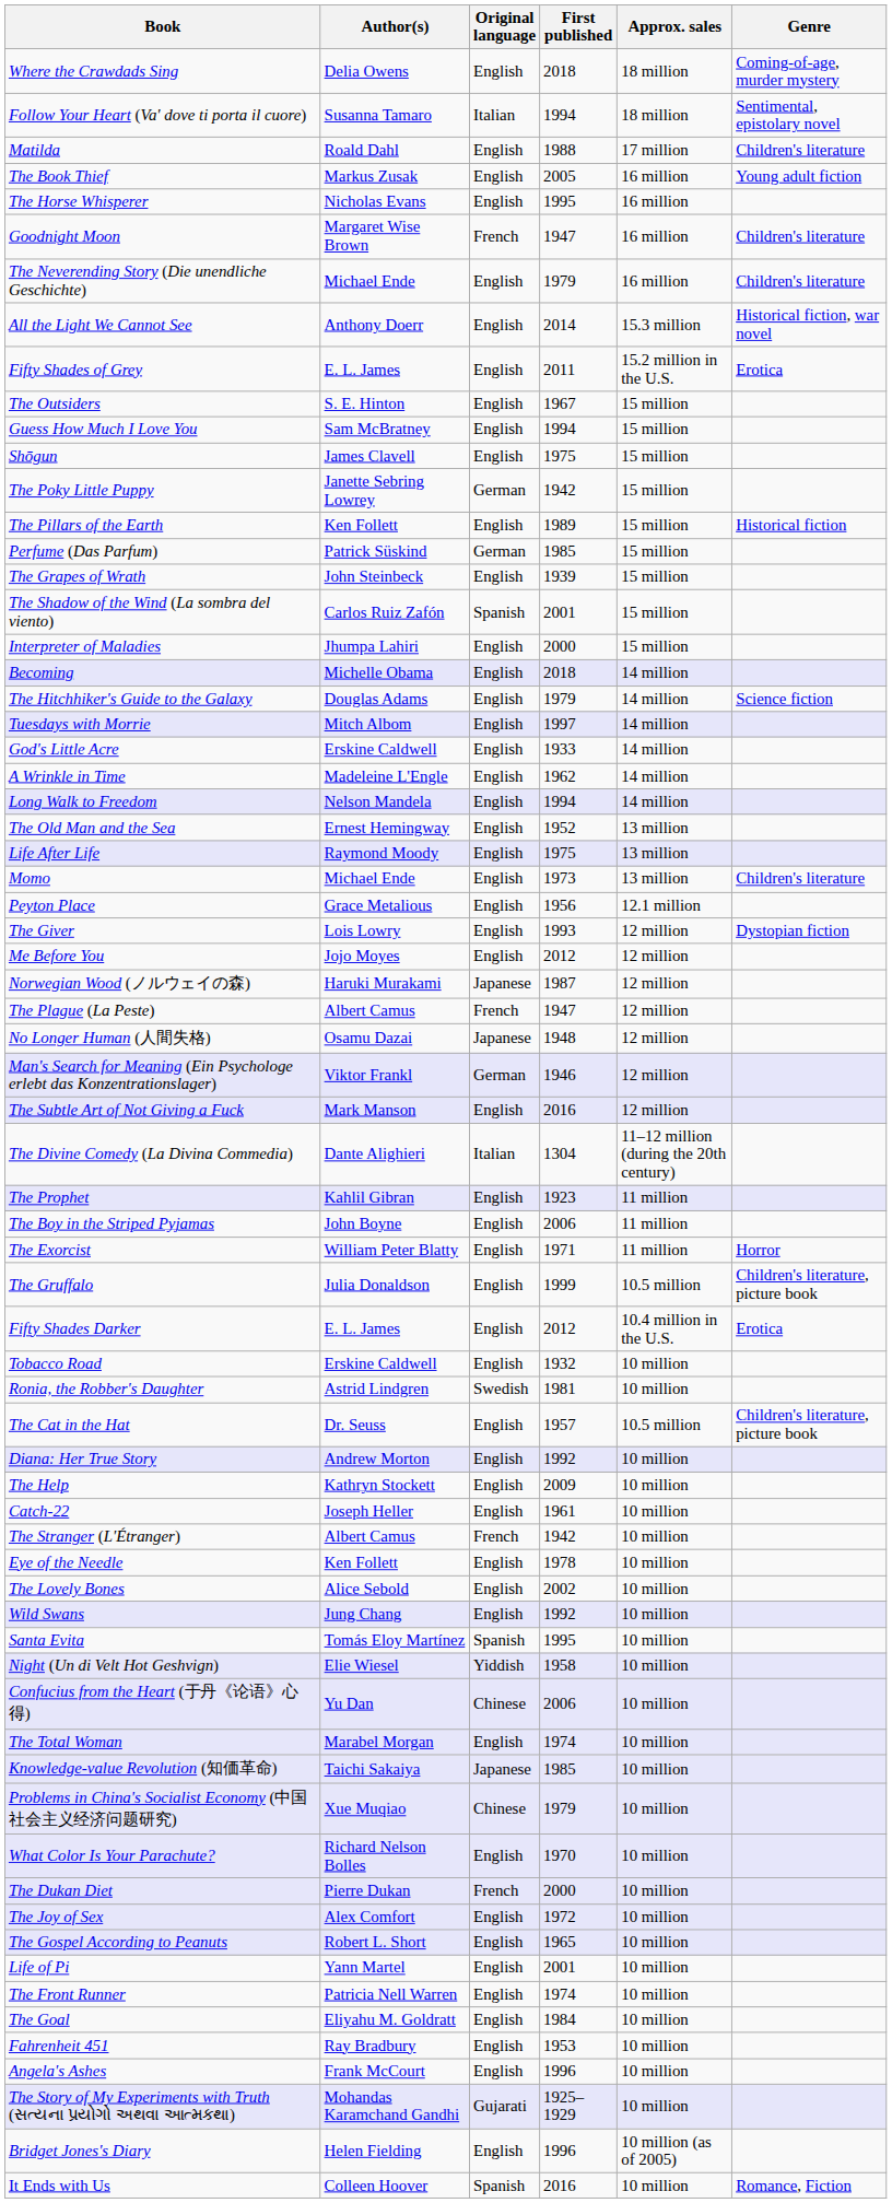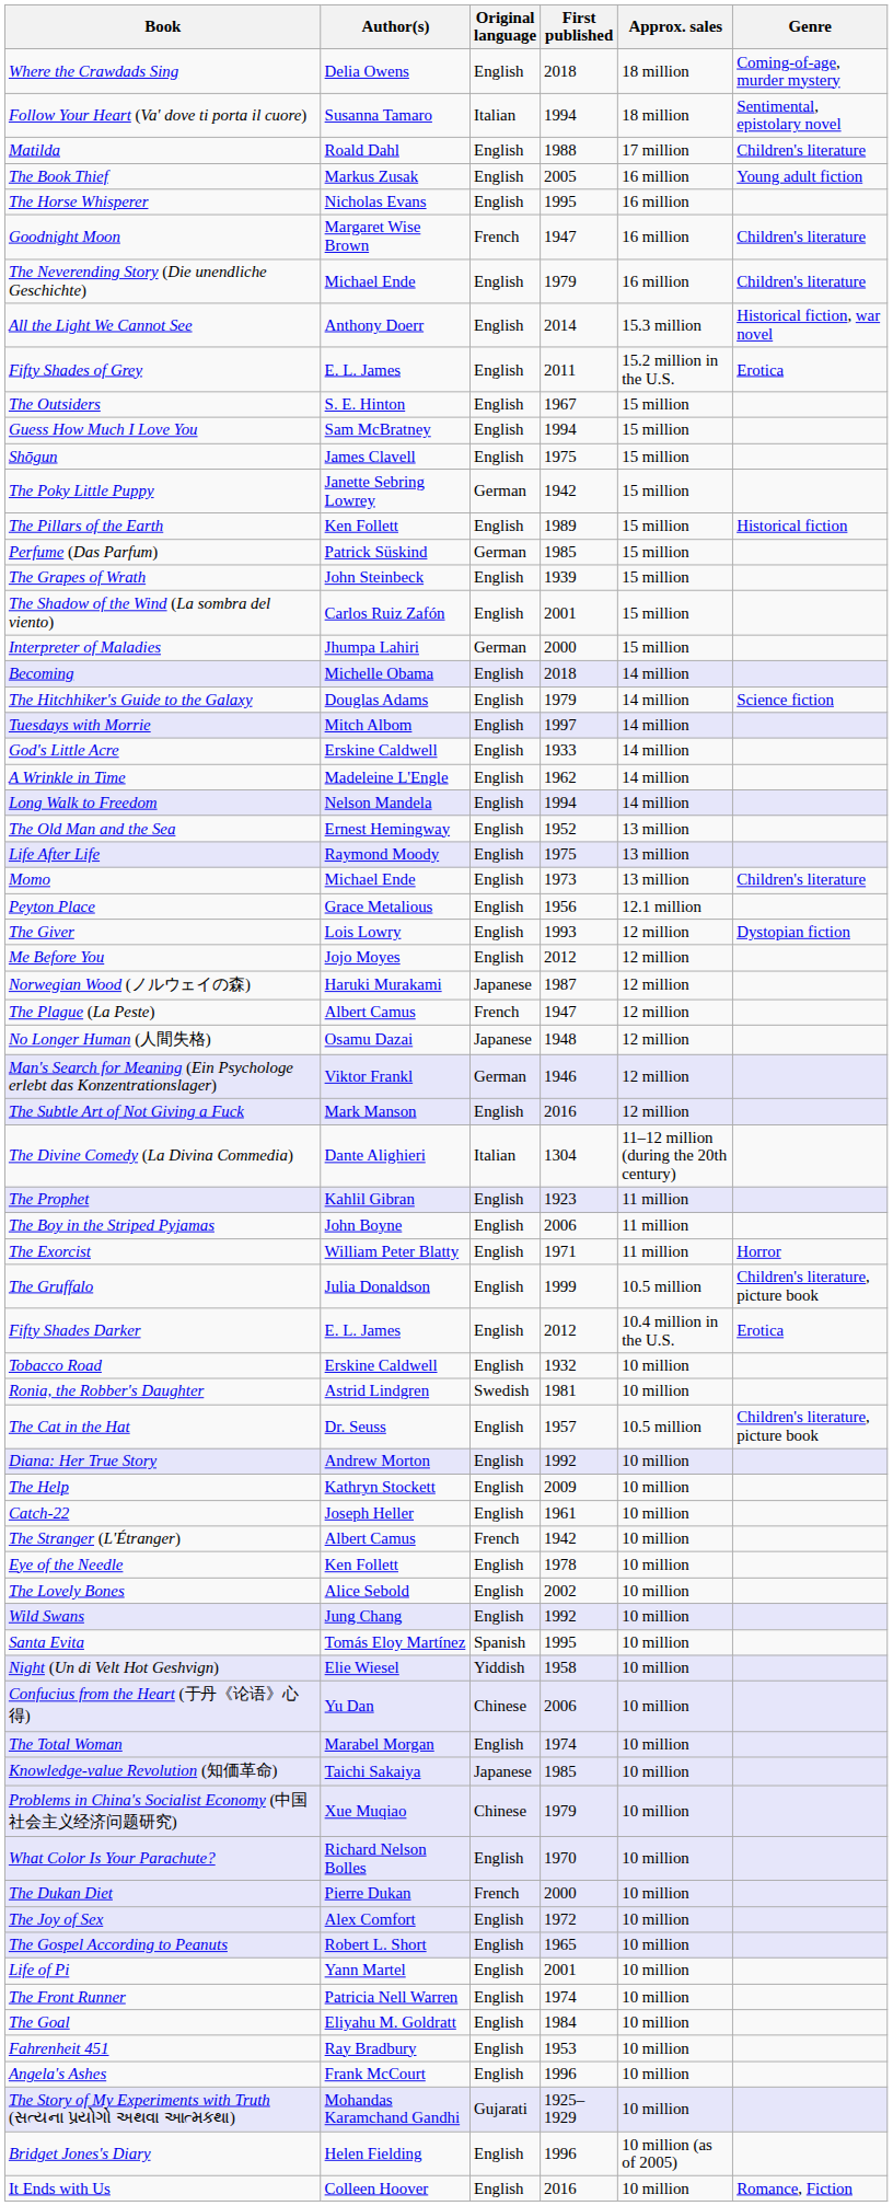 <table class="wikitable sortable">
 <tr>
 <th>Book</th>
 <th>Author(s)</th>
 <th>Original<br>language</th>
 <th>First<br>published</th>
 <th>Approx. sales</th>
 <th>Genre</th>
 </tr>
 <tr>
 <td><em><a href='#'>Where the Crawdads Sing</a></em></td>
 <td><a href='#'>Delia Owens</a></td>
 <td>English</td>
 <td>2018</td>
 <td>18 million</td>
 <td><a href='#'>Coming-of-age</a>, <a href='#'>murder mystery</a></td>
 </tr>
 <tr>
 <td><em><a href='#'>Follow Your Heart</a></em> (<em>Va' dove ti porta il cuore</em>)</td>
 <td><a href='#'>Susanna Tamaro</a></td>
 <td>Italian</td>
 <td>1994</td>
 <td>18 million</td>
 <td><a href='#'>Sentimental</a>, <a href='#'>epistolary novel</a></td>
 </tr>
 <tr>
 <td><em><a href='#'>Matilda</a></em></td>
 <td><a href='#'>Roald Dahl</a></td>
 <td>English</td>
 <td>1988</td>
 <td>17 million</td>
 <td><a href='#'>Children's literature</a></td>
 </tr>
 <tr>
 <td><em><a href='#'>The Book Thief</a></em></td>
 <td><a href='#'>Markus Zusak</a></td>
 <td>English</td>
 <td>2005</td>
 <td>16 million</td>
 <td><a href='#'>Young adult fiction</a></td>
 </tr>
 <tr>
 <td><em><a href='#'>The Horse Whisperer</a></em></td>
 <td><a href='#'>Nicholas Evans</a></td>
 <td>English</td>
 <td>1995</td>
 <td>16 million</td>
 <td></td>
 </tr>
 <tr>
 <td><em><a href='#'>Goodnight Moon</a></em></td>
 <td><a href='#'>Margaret Wise Brown</a></td>
 <td>French</td>
 <td>1947</td>
 <td>16 million</td>
 <td><a href='#'>Children's literature</a></td>
 </tr>
 <tr>
 <td><em><a href='#'>The Neverending Story</a></em> (<em>Die unendliche Geschichte</em>)</td>
 <td><a href='#'>Michael Ende</a></td>
 <td>English</td>
 <td>1979</td>
 <td>16 million</td>
 <td><a href='#'>Children's literature</a></td>
 </tr>
 <tr>
 <td><em><a href='#'>All the Light We Cannot See</a></em></td>
 <td><a href='#'>Anthony Doerr</a></td>
 <td>English</td>
 <td>2014</td>
 <td>15.3 million</td>
 <td><a href='#'>Historical fiction</a>, <a href='#'>war novel</a></td>
 </tr>
 <tr>
 <td><em><a href='#'>Fifty Shades of Grey</a></em></td>
 <td><a href='#'>E. L. James</a></td>
 <td>English</td>
 <td>2011</td>
 <td>15.2 million in the U.S.</td>
 <td><a href='#'>Erotica</a></td>
 </tr>
 <tr>
 <td><em><a href='#'>The Outsiders</a></em></td>
 <td><a href='#'>S. E. Hinton</a></td>
 <td>English</td>
 <td>1967</td>
 <td>15 million</td>
 <td></td>
 </tr>
 <tr>
 <td><em><a href='#'>Guess How Much I Love You</a></em></td>
 <td><a href='#'>Sam McBratney</a></td>
 <td>English</td>
 <td>1994</td>
 <td>15 million</td>
 <td></td>
 </tr>
 <tr>
 <td><em><a href='#'>Shōgun</a></em></td>
 <td><a href='#'>James Clavell</a></td>
 <td>English</td>
 <td>1975</td>
 <td>15 million</td>
 <td></td>
 </tr>
 <tr>
 <td><em><a href='#'>The Poky Little Puppy</a></em></td>
 <td><a href='#'>Janette Sebring Lowrey</a></td>
 <td>German</td>
 <td>1942</td>
 <td>15 million</td>
 <td></td>
 </tr>
 <tr>
 <td><em><a href='#'>The Pillars of the Earth</a></em></td>
 <td><a href='#'>Ken Follett</a></td>
 <td>English</td>
 <td>1989</td>
 <td>15 million</td>
 <td><a href='#'>Historical fiction</a></td>
 </tr>
 <tr>
 <td><em><a href='#'>Perfume</a></em> (<em>Das Parfum</em>)</td>
 <td><a href='#'>Patrick Süskind</a></td>
 <td>German</td>
 <td>1985</td>
 <td>15 million</td>
 <td></td>
 </tr>
 <tr>
 <td><em><a href='#'>The Grapes of Wrath</a></em></td>
 <td><a href='#'>John Steinbeck</a></td>
 <td>English</td>
 <td>1939</td>
 <td>15 million</td>
 <td></td>
 </tr>
 <tr>
 <td><em><a href='#'>The Shadow of the Wind</a></em> (<em>La sombra del viento</em>)</td>
 <td><a href='#'>Carlos Ruiz Zafón</a></td>
-<td>Spanish</td>
+<td>English</td>
 <td>2001</td>
 <td>15 million</td>
 <td></td>
 </tr>
 <tr>
 <td><em><a href='#'>Interpreter of Maladies</a></em></td>
 <td><a href='#'>Jhumpa Lahiri</a></td>
-<td>English</td>
+<td>German</td>
 <td>2000</td>
 <td>15 million</td>
 <td></td>
 </tr>
 <tr style="background:lavender;">
 <td><a href='#'><em>Becoming</em></a></td>
 <td><a href='#'>Michelle Obama</a></td>
 <td>English</td>
 <td>2018</td>
 <td>14 million</td>
 <td></td>
 </tr>
 <tr>
 <td><em><a href='#'>The Hitchhiker's Guide to the Galaxy</a></em></td>
 <td><a href='#'>Douglas Adams</a></td>
 <td>English</td>
 <td>1979</td>
 <td>14 million</td>
 <td><a href='#'>Science fiction</a></td>
 </tr>
 <tr style="background:lavender;">
 <td><em><a href='#'>Tuesdays with Morrie</a></em></td>
 <td><a href='#'>Mitch Albom</a></td>
 <td>English</td>
 <td>1997</td>
 <td>14 million</td>
 <td></td>
 </tr>
 <tr>
 <td><em><a href='#'>God's Little Acre</a></em></td>
 <td><a href='#'>Erskine Caldwell</a></td>
 <td>English</td>
 <td>1933</td>
 <td>14 million</td>
 <td></td>
 </tr>
 <tr>
 <td><em><a href='#'>A Wrinkle in Time</a></em></td>
 <td><a href='#'>Madeleine L'Engle</a></td>
 <td>English</td>
 <td>1962</td>
 <td>14 million</td>
 <td></td>
 </tr>
 <tr style="background:lavender;">
 <td><em><a href='#'>Long Walk to Freedom</a></em></td>
 <td><a href='#'>Nelson Mandela</a></td>
 <td>English</td>
 <td>1994</td>
 <td>14 million</td>
 <td></td>
 </tr>
 <tr>
 <td><em><a href='#'>The Old Man and the Sea</a></em></td>
 <td><a href='#'>Ernest Hemingway</a></td>
 <td>English</td>
 <td>1952</td>
 <td>13 million</td>
 <td></td>
 </tr>
 <tr style="background:lavender;">
 <td><em><a href='#'>Life After Life</a></em></td>
 <td><a href='#'>Raymond Moody</a></td>
 <td>English</td>
 <td>1975</td>
 <td>13 million</td>
 <td></td>
 </tr>
 <tr>
 <td><em><a href='#'>Momo</a></em></td>
 <td><a href='#'>Michael Ende</a></td>
 <td>English</td>
 <td>1973</td>
 <td>13 million</td>
 <td><a href='#'>Children's literature</a></td>
 </tr>
 <tr>
 <td><em><a href='#'>Peyton Place</a> </em></td>
 <td><a href='#'>Grace Metalious</a></td>
 <td>English</td>
 <td>1956</td>
 <td>12.1 million</td>
 <td></td>
 </tr>
 <tr>
 <td><em><a href='#'>The Giver</a></em></td>
 <td><a href='#'>Lois Lowry</a></td>
 <td>English</td>
 <td>1993</td>
 <td>12 million</td>
 <td><a href='#'>Dystopian fiction</a></td>
 </tr>
 <tr>
 <td><em><a href='#'>Me Before You</a></em></td>
 <td><a href='#'>Jojo Moyes</a></td>
 <td>English</td>
 <td>2012</td>
 <td>12 million</td>
 <td></td>
 </tr>
 <tr>
 <td><em><a href='#'>Norwegian Wood</a></em> (ノルウェイの森)</td>
 <td><a href='#'>Haruki Murakami</a></td>
 <td>Japanese</td>
 <td>1987</td>
 <td>12 million</td>
 <td></td>
 </tr>
 <tr>
 <td><em><a href='#'>The Plague</a></em> (<em>La Peste</em>)</td>
 <td><a href='#'>Albert Camus</a></td>
 <td>French</td>
 <td>1947</td>
 <td>12 million</td>
 <td></td>
 </tr>
 <tr>
 <td><em><a href='#'>No Longer Human</a></em> (人間失格)</td>
 <td><a href='#'>Osamu Dazai</a></td>
 <td>Japanese</td>
 <td>1948</td>
 <td>12 million</td>
 <td></td>
 </tr>
 <tr style="background:lavender;">
 <td><em><a href='#'>Man's Search for Meaning</a></em> (<em>Ein Psychologe erlebt das Konzentrationslager</em>)</td>
 <td><a href='#'>Viktor Frankl</a></td>
 <td>German</td>
 <td>1946</td>
 <td>12 million</td>
 <td></td>
 </tr>
 <tr style="background:lavender;">
 <td><em><a href='#'>The Subtle Art of Not Giving a Fuck</a></em></td>
 <td><a href='#'>Mark Manson</a></td>
 <td>English</td>
 <td>2016</td>
 <td>12 million</td>
 <td></td>
 </tr>
 <tr>
 <td><em><a href='#'>The Divine Comedy</a></em> (<em>La Divina Commedia</em>)</td>
 <td><a href='#'>Dante Alighieri</a></td>
 <td>Italian</td>
 <td>1304</td>
 <td>11–12 million<br>(during the 20th century)</td>
 <td></td>
 </tr>
 <tr style="background:lavender;">
 <td><a href='#'><em>The Prophet</em></a></td>
 <td><a href='#'>Kahlil Gibran</a></td>
 <td>English</td>
 <td>1923</td>
 <td>11 million</td>
 <td></td>
 </tr>
 <tr>
 <td><em><a href='#'>The Boy in the Striped Pyjamas</a></em></td>
 <td><a href='#'>John Boyne</a></td>
 <td>English</td>
 <td>2006</td>
 <td>11 million</td>
 <td></td>
 </tr>
 <tr>
 <td><em><a href='#'>The Exorcist</a></em></td>
 <td><a href='#'>William Peter Blatty</a></td>
 <td>English</td>
 <td>1971</td>
 <td>11 million</td>
 <td><a href='#'>Horror</a></td>
 </tr>
 <tr>
 <td><em><a href='#'>The Gruffalo</a></em></td>
 <td><a href='#'>Julia Donaldson</a></td>
 <td>English</td>
 <td>1999</td>
 <td>10.5 million</td>
 <td><a href='#'>Children's literature</a>, picture book</td>
 </tr>
 <tr>
 <td><em><a href='#'>Fifty Shades Darker</a></em></td>
 <td><a href='#'>E. L. James</a></td>
 <td>English</td>
 <td>2012</td>
 <td>10.4 million in the U.S.</td>
 <td><a href='#'>Erotica</a></td>
 </tr>
 <tr>
 <td><em><a href='#'>Tobacco Road</a></em></td>
 <td><a href='#'>Erskine Caldwell</a></td>
 <td>English</td>
 <td>1932</td>
 <td>10 million</td>
 <td></td>
 </tr>
 <tr>
 <td><em><a href='#'>Ronia, the Robber's Daughter</a></em></td>
 <td><a href='#'>Astrid Lindgren</a></td>
 <td>Swedish</td>
 <td>1981</td>
 <td>10 million</td>
 <td></td>
 </tr>
 <tr>
 <td><em><a href='#'>The Cat in the Hat</a></em></td>
 <td><a href='#'>Dr. Seuss</a></td>
 <td>English</td>
 <td>1957</td>
 <td>10.5 million</td>
 <td><a href='#'>Children's literature</a>, picture book</td>
 </tr>
 <tr style="background:lavender;">
 <td><em><a href='#'>Diana: Her True Story</a></em></td>
 <td><a href='#'>Andrew Morton</a></td>
 <td>English</td>
 <td>1992</td>
 <td>10 million</td>
 <td></td>
 </tr>
 <tr>
 <td><em><a href='#'>The Help</a></em></td>
 <td><a href='#'>Kathryn Stockett</a></td>
 <td>English</td>
 <td>2009</td>
 <td>10 million</td>
 <td></td>
 </tr>
 <tr>
 <td><em><a href='#'>Catch-22</a></em></td>
 <td><a href='#'>Joseph Heller</a></td>
 <td>English</td>
 <td>1961</td>
 <td>10 million</td>
 <td></td>
 </tr>
 <tr>
 <td><em><a href='#'>The Stranger</a></em> (<em>L'Étranger</em>)</td>
 <td><a href='#'>Albert Camus</a></td>
 <td>French</td>
 <td>1942</td>
 <td>10 million</td>
 <td></td>
 </tr>
 <tr>
 <td><em><a href='#'>Eye of the Needle</a></em></td>
 <td><a href='#'>Ken Follett</a></td>
 <td>English</td>
 <td>1978</td>
 <td>10 million</td>
 <td></td>
 </tr>
 <tr>
 <td><em><a href='#'>The Lovely Bones</a></em></td>
 <td><a href='#'>Alice Sebold</a></td>
 <td>English</td>
 <td>2002</td>
 <td>10 million</td>
 <td></td>
 </tr>
 <tr style="background:lavender;">
 <td><em><a href='#'>Wild Swans</a></em></td>
 <td><a href='#'>Jung Chang</a></td>
 <td>English</td>
 <td>1992</td>
 <td>10 million</td>
 <td></td>
 </tr>
 <tr>
 <td><em><a href='#'>Santa Evita</a></em></td>
 <td><a href='#'>Tomás Eloy Martínez</a></td>
 <td>Spanish</td>
 <td>1995</td>
 <td>10 million</td>
 <td></td>
 </tr>
 <tr style="background:lavender;">
 <td><em><a href='#'>Night</a></em> (<em>Un di Velt Hot Geshvign</em>)</td>
 <td><a href='#'>Elie Wiesel</a></td>
 <td>Yiddish</td>
 <td>1958</td>
 <td>10 million</td>
 <td></td>
 </tr>
 <tr style="background:lavender;">
 <td><em><a href='#'>Confucius from the Heart</a></em> (于丹《论语》心得)</td>
 <td><a href='#'>Yu Dan</a></td>
 <td>Chinese</td>
 <td>2006</td>
 <td>10 million</td>
 <td></td>
 </tr>
 <tr style="background:lavender;">
 <td><em><a href='#'>The Total Woman</a></em></td>
 <td><a href='#'>Marabel Morgan</a></td>
 <td>English</td>
 <td>1974</td>
 <td>10 million</td>
 <td></td>
 </tr>
 <tr style="background:lavender;">
 <td><em><a href='#'>Knowledge-value Revolution</a></em> (知価革命)</td>
 <td><a href='#'>Taichi Sakaiya</a></td>
 <td>Japanese</td>
 <td>1985</td>
 <td>10 million</td>
 <td></td>
 </tr>
 <tr style="background:lavender;">
 <td><em><a href='#'>Problems in China's Socialist Economy</a></em> (中国社会主义经济问题研究)</td>
 <td><a href='#'>Xue Muqiao</a></td>
 <td>Chinese</td>
 <td>1979</td>
 <td>10 million</td>
 <td></td>
 </tr>
 <tr style="background:lavender;">
 <td><em><a href='#'>What Color Is Your Parachute?</a></em></td>
 <td><a href='#'>Richard Nelson Bolles</a></td>
 <td>English</td>
 <td>1970</td>
 <td>10 million</td>
 <td></td>
 </tr>
 <tr style="background:lavender;">
 <td><em><a href='#'>The Dukan Diet</a></em></td>
 <td><a href='#'>Pierre Dukan</a></td>
 <td>French</td>
 <td>2000</td>
 <td>10 million</td>
 <td></td>
 </tr>
 <tr style="background:lavender;">
 <td><em><a href='#'>The Joy of Sex</a></em></td>
 <td><a href='#'>Alex Comfort</a></td>
 <td>English</td>
 <td>1972</td>
 <td>10 million</td>
 <td></td>
 </tr>
 <tr style="background:lavender;">
 <td><em><a href='#'>The Gospel According to Peanuts</a></em></td>
 <td><a href='#'>Robert L. Short</a></td>
 <td>English</td>
 <td>1965</td>
 <td>10 million</td>
 <td></td>
 </tr>
 <tr>
 <td><em><a href='#'>Life of Pi</a></em></td>
 <td><a href='#'>Yann Martel</a></td>
 <td>English</td>
 <td>2001</td>
 <td>10 million</td>
 <td></td>
 </tr>
 <tr>
 <td><em><a href='#'>The Front Runner</a></em></td>
 <td><a href='#'>Patricia Nell Warren</a></td>
 <td>English</td>
 <td>1974</td>
 <td>10 million</td>
 <td></td>
 </tr>
 <tr>
 <td><em><a href='#'>The Goal</a></em></td>
 <td><a href='#'>Eliyahu M. Goldratt</a></td>
 <td>English</td>
 <td>1984</td>
 <td>10 million</td>
 <td></td>
 </tr>
 <tr>
 <td><em><a href='#'>Fahrenheit 451</a></em></td>
 <td><a href='#'>Ray Bradbury</a></td>
 <td>English</td>
 <td>1953</td>
 <td>10 million</td>
 <td></td>
 </tr>
 <tr>
 <td><em><a href='#'>Angela's Ashes</a></em></td>
 <td><a href='#'>Frank McCourt</a></td>
 <td>English</td>
 <td>1996</td>
 <td>10 million</td>
 <td></td>
 </tr>
 <tr style="background:lavender;">
 <td><em><a href='#'>The Story of My Experiments with Truth</a></em> (સત્યના પ્રયોગો અથવા આત્મકથા)</td>
 <td><a href='#'>Mohandas Karamchand Gandhi</a></td>
 <td>Gujarati</td>
 <td>1925–1929</td>
 <td>10 million</td>
 <td></td>
 </tr>
 <tr>
 <td><a href='#'><em>Bridget Jones's Diary</em></a></td>
 <td><a href='#'>Helen Fielding</a></td>
 <td>English</td>
 <td>1996</td>
 <td>10 million (as of 2005)</td>
 <td></td>
 </tr>
 <tr>
 <td><a href='#'>It Ends with Us</a></td>
 <td><a href='#'>Colleen Hoover</a></td>
-<td>Spanish</td>
+<td>English</td>
 <td>2016</td>
 <td>10 million</td>
 <td><a href='#'>Romance</a>, <a href='#'>Fiction</a></td>
 </tr>
 </table>
